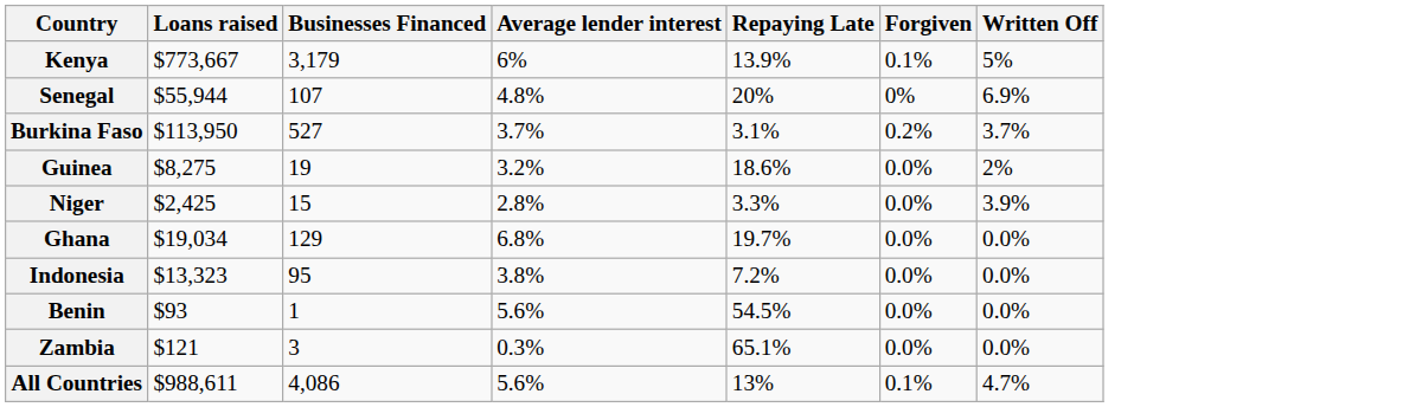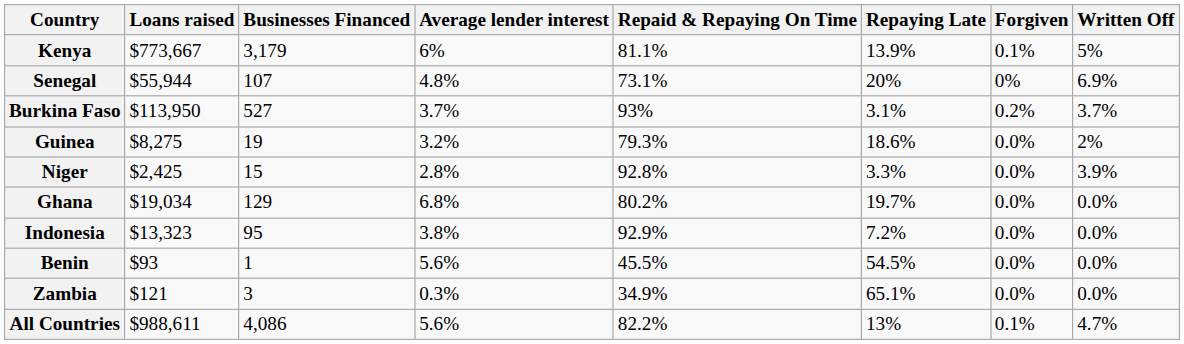 <table class="wikitable">
 <tr>
 <th>Country</th>
 <th>Loans raised</th>
 <th>Businesses Financed</th>
 <th>Average lender interest</th>
+<th>Repaid & Repaying On Time</th>
 <th>Repaying Late</th>
 <th>Forgiven</th>
 <th>Written Off</th>
 </tr>
 <tr>
 <th>Kenya</th>
 <td>$773,667</td>
 <td>3,179</td>
 <td>6%</td>
+<td>81.1%</td>
 <td>13.9%</td>
 <td>0.1%</td>
 <td>5%</td>
 </tr>
 <tr>
 <th>Senegal</th>
 <td>$55,944</td>
 <td>107</td>
 <td>4.8%</td>
+<td>73.1%</td>
 <td>20%</td>
 <td>0%</td>
 <td>6.9%</td>
 </tr>
 <tr>
 <th>Burkina Faso</th>
 <td>$113,950</td>
 <td>527</td>
 <td>3.7%</td>
+<td>93%</td>
 <td>3.1%</td>
 <td>0.2%</td>
 <td>3.7%</td>
 </tr>
 <tr>
 <th>Guinea</th>
 <td>$8,275</td>
 <td>19</td>
 <td>3.2%</td>
+<td>79.3%</td>
 <td>18.6%</td>
 <td>0.0%</td>
 <td>2%</td>
 </tr>
 <tr>
 <th>Niger</th>
 <td>$2,425</td>
 <td>15</td>
 <td>2.8%</td>
+<td>92.8%</td>
 <td>3.3%</td>
 <td>0.0%</td>
 <td>3.9%</td>
 </tr>
 <tr>
 <th>Ghana</th>
 <td>$19,034</td>
 <td>129</td>
 <td>6.8%</td>
+<td>80.2%</td>
 <td>19.7%</td>
 <td>0.0%</td>
 <td>0.0%</td>
 </tr>
 <tr>
 <th>Indonesia</th>
 <td>$13,323</td>
 <td>95</td>
 <td>3.8%</td>
+<td>92.9%</td>
 <td>7.2%</td>
 <td>0.0%</td>
 <td>0.0%</td>
 </tr>
 <tr>
 <th>Benin</th>
 <td>$93</td>
 <td>1</td>
 <td>5.6%</td>
+<td>45.5%</td>
 <td>54.5%</td>
 <td>0.0%</td>
 <td>0.0%</td>
 </tr>
 <tr>
 <th>Zambia</th>
 <td>$121</td>
 <td>3</td>
 <td>0.3%</td>
+<td>34.9%</td>
 <td>65.1%</td>
 <td>0.0%</td>
 <td>0.0%</td>
 </tr>
 <tr>
 <th>All Countries</th>
 <td>$988,611</td>
 <td>4,086</td>
 <td>5.6%</td>
+<td>82.2%</td>
 <td>13%</td>
 <td>0.1%</td>
 <td>4.7%</td>
 </tr>
 </table>
